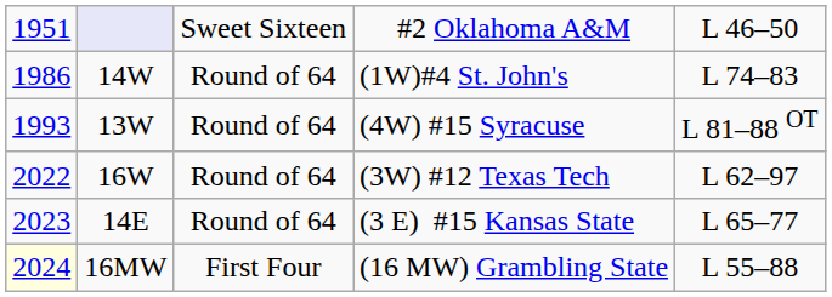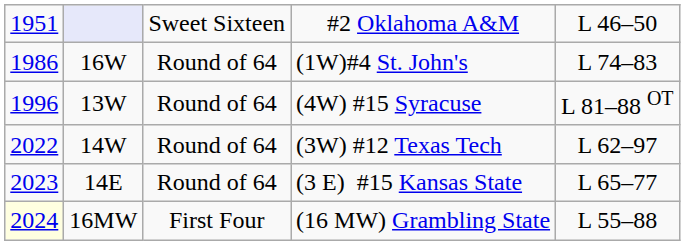 <table class=wikitable style="text-align:center">
 <tr>
 <td><a href='#'>1951</a></td>
 <td style="background:#E6E8FA;"></td>
 <td>Sweet Sixteen</td>
 <td>#2 <a href='#'>Oklahoma A&M</a></td>
 <td>L 46–50</td>
 </tr>
 <tr>
 <td><a href='#'>1986</a></td>
-<td>14W</td>
+<td>16W</td>
 <td>Round of 64</td>
 <td align=left>(1W)#4 <a href='#'>St. John's</a></td>
 <td>L 74–83</td>
 </tr>
 <tr>
-<td><a href='#'>1993</a></td>
+<td><a href='#'>1996</a></td>
 <td>13W</td>
 <td>Round of 64</td>
 <td align=left>(4W) #15 <a href='#'>Syracuse</a></td>
 <td>L 81–88 <sup>OT</sup></td>
 </tr>
 <tr>
 <td><a href='#'>2022</a></td>
-<td>16W</td>
+<td>14W</td>
 <td>Round of 64</td>
 <td align=left>(3W) #12 <a href='#'>Texas Tech</a></td>
 <td>L 62–97</td>
 </tr>
 <tr>
 <td><a href='#'>2023</a></td>
 <td>14E</td>
 <td>Round of 64</td>
 <td align=left>(3 E)  #15 <a href='#'>Kansas State</a></td>
 <td>L 65–77</td>
 </tr>
 <tr>
 <td style="background: lightyellow;"><a href='#'>2024</a></td>
 <td>16MW</td>
 <td>First Four</td>
 <td align=left>(16 MW) <a href='#'>Grambling State</a></td>
 <td>L 55–88</td>
 </tr>
 </table>
